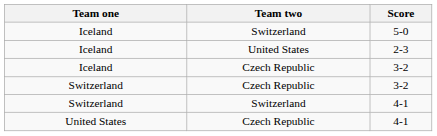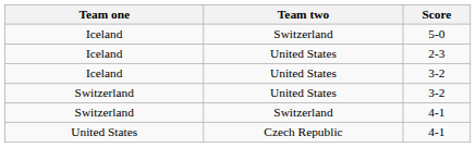 <table class="wikitable" style="text-align: center">
 <tr>
 <th width=250>Team one</th>
 <th width=250>Team two</th>
 <th width=80>Score</th>
 </tr>
 <tr>
 <td> Iceland</td>
 <td> Switzerland</td>
 <td>5-0</td>
 </tr>
 <tr>
 <td> Iceland</td>
 <td> United States</td>
 <td>2-3</td>
 </tr>
 <tr>
 <td> Iceland</td>
-<td> Czech Republic</td>
+<td> United States</td>
 <td>3-2</td>
 </tr>
 <tr>
 <td> Switzerland</td>
-<td> Czech Republic</td>
+<td> United States</td>
 <td>3-2</td>
 </tr>
 <tr>
 <td> Switzerland</td>
 <td> Switzerland</td>
 <td>4-1</td>
 </tr>
 <tr>
 <td> United States</td>
 <td> Czech Republic</td>
 <td>4-1</td>
 </tr>
 </table>
